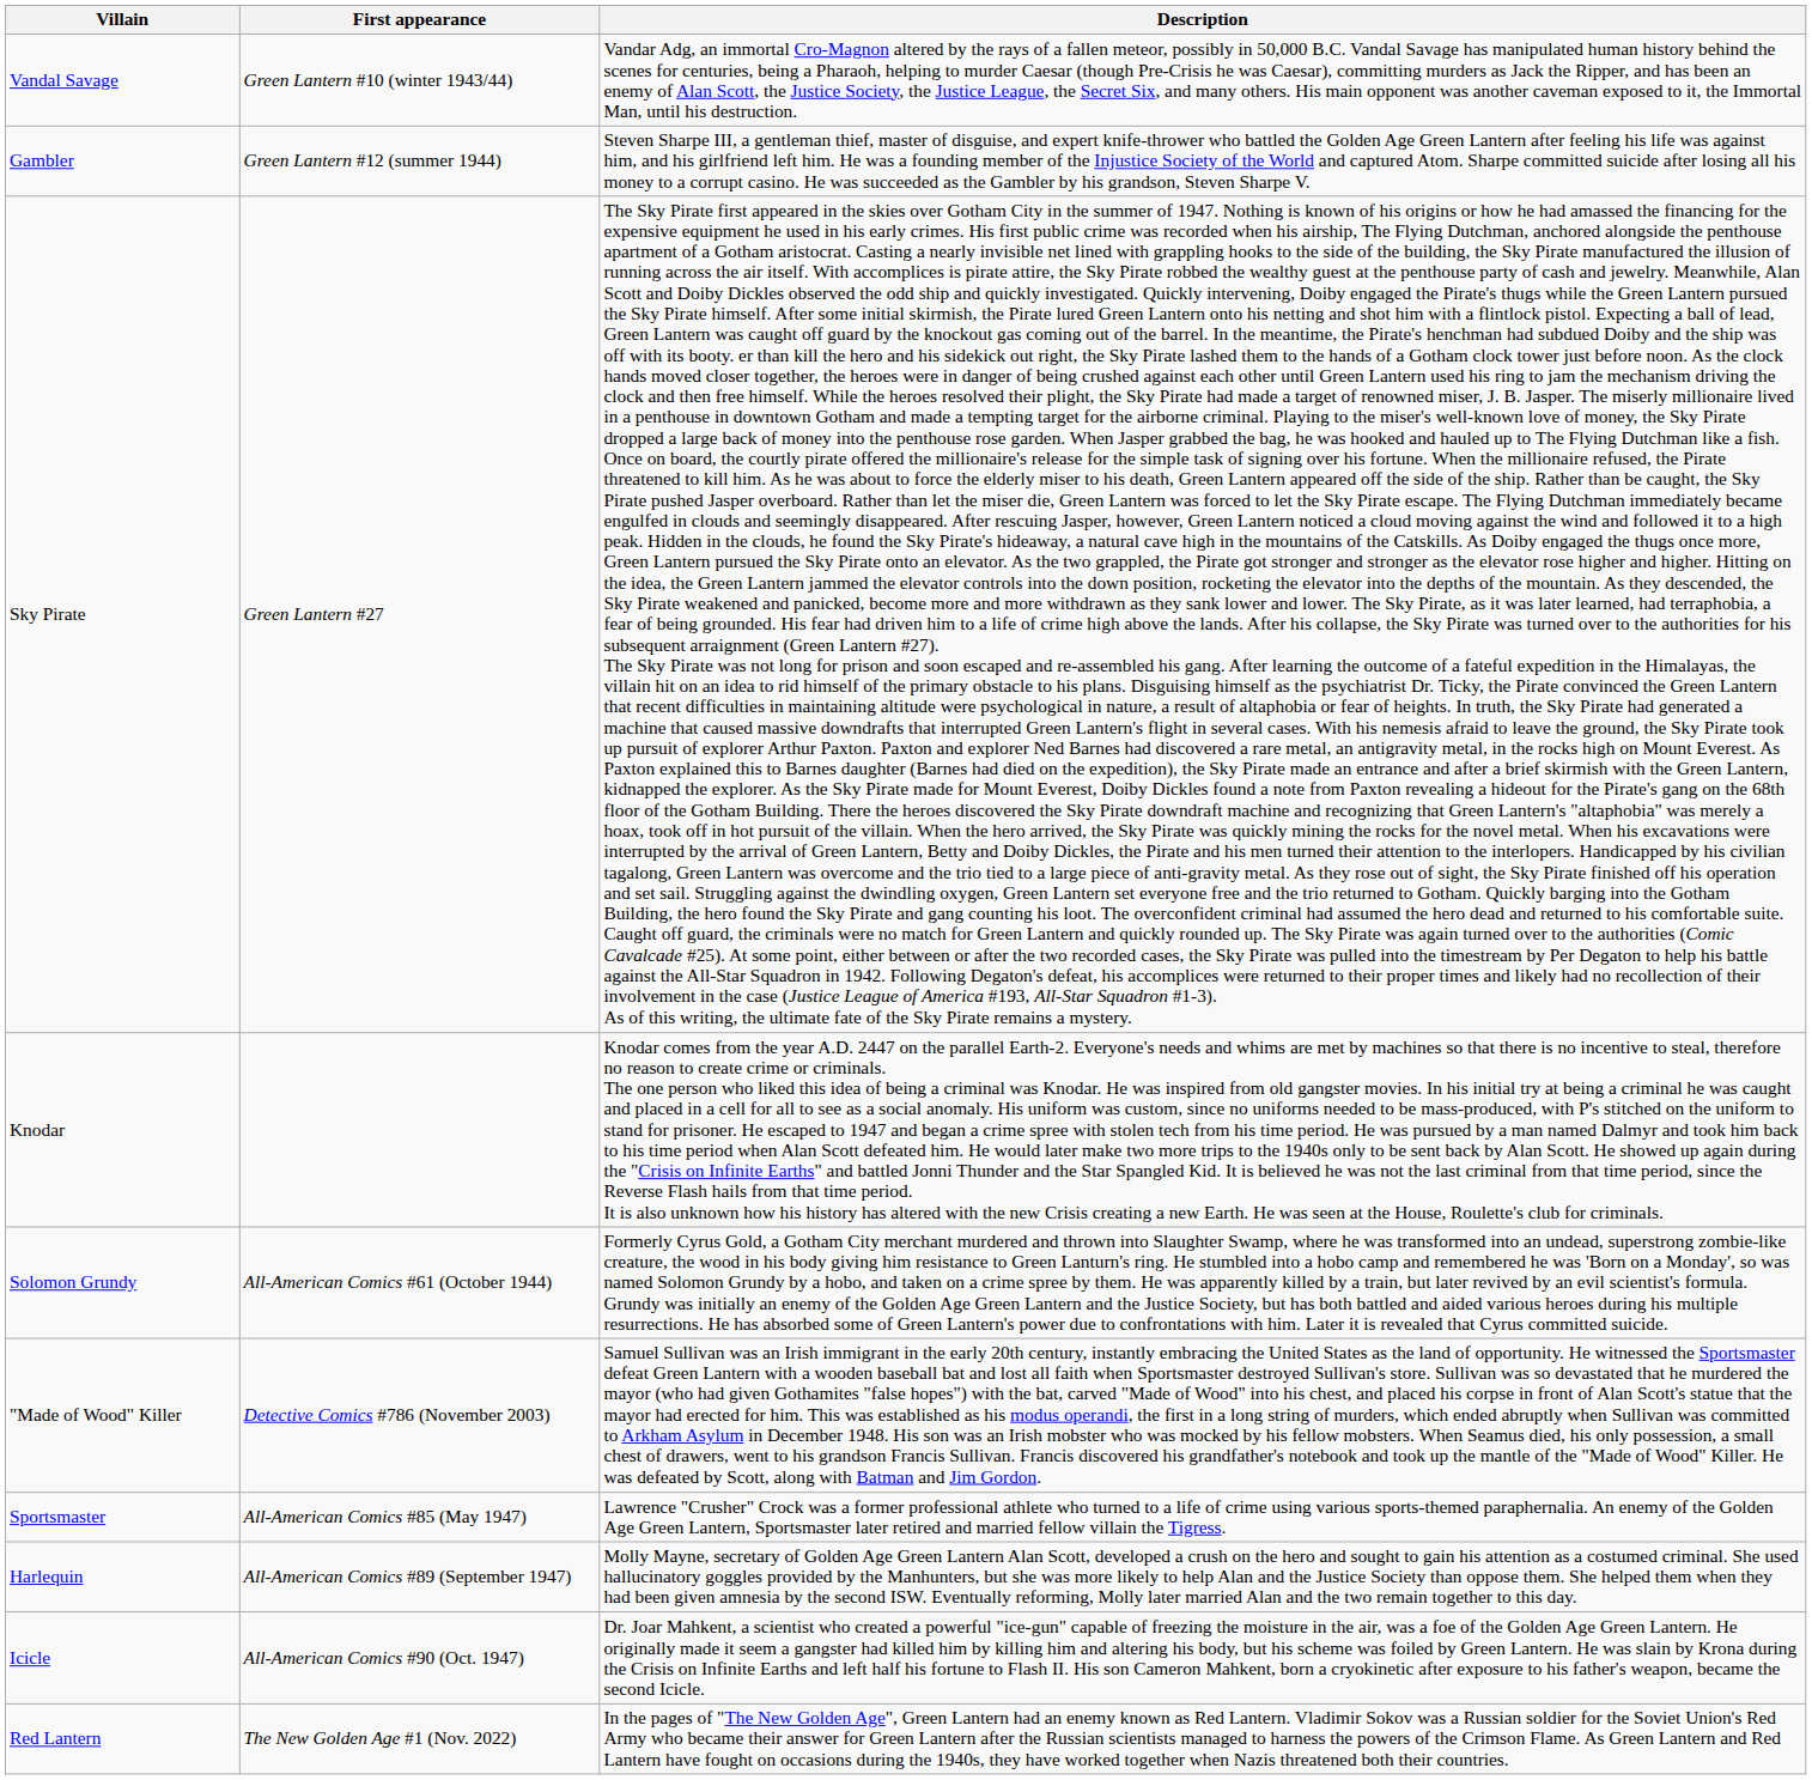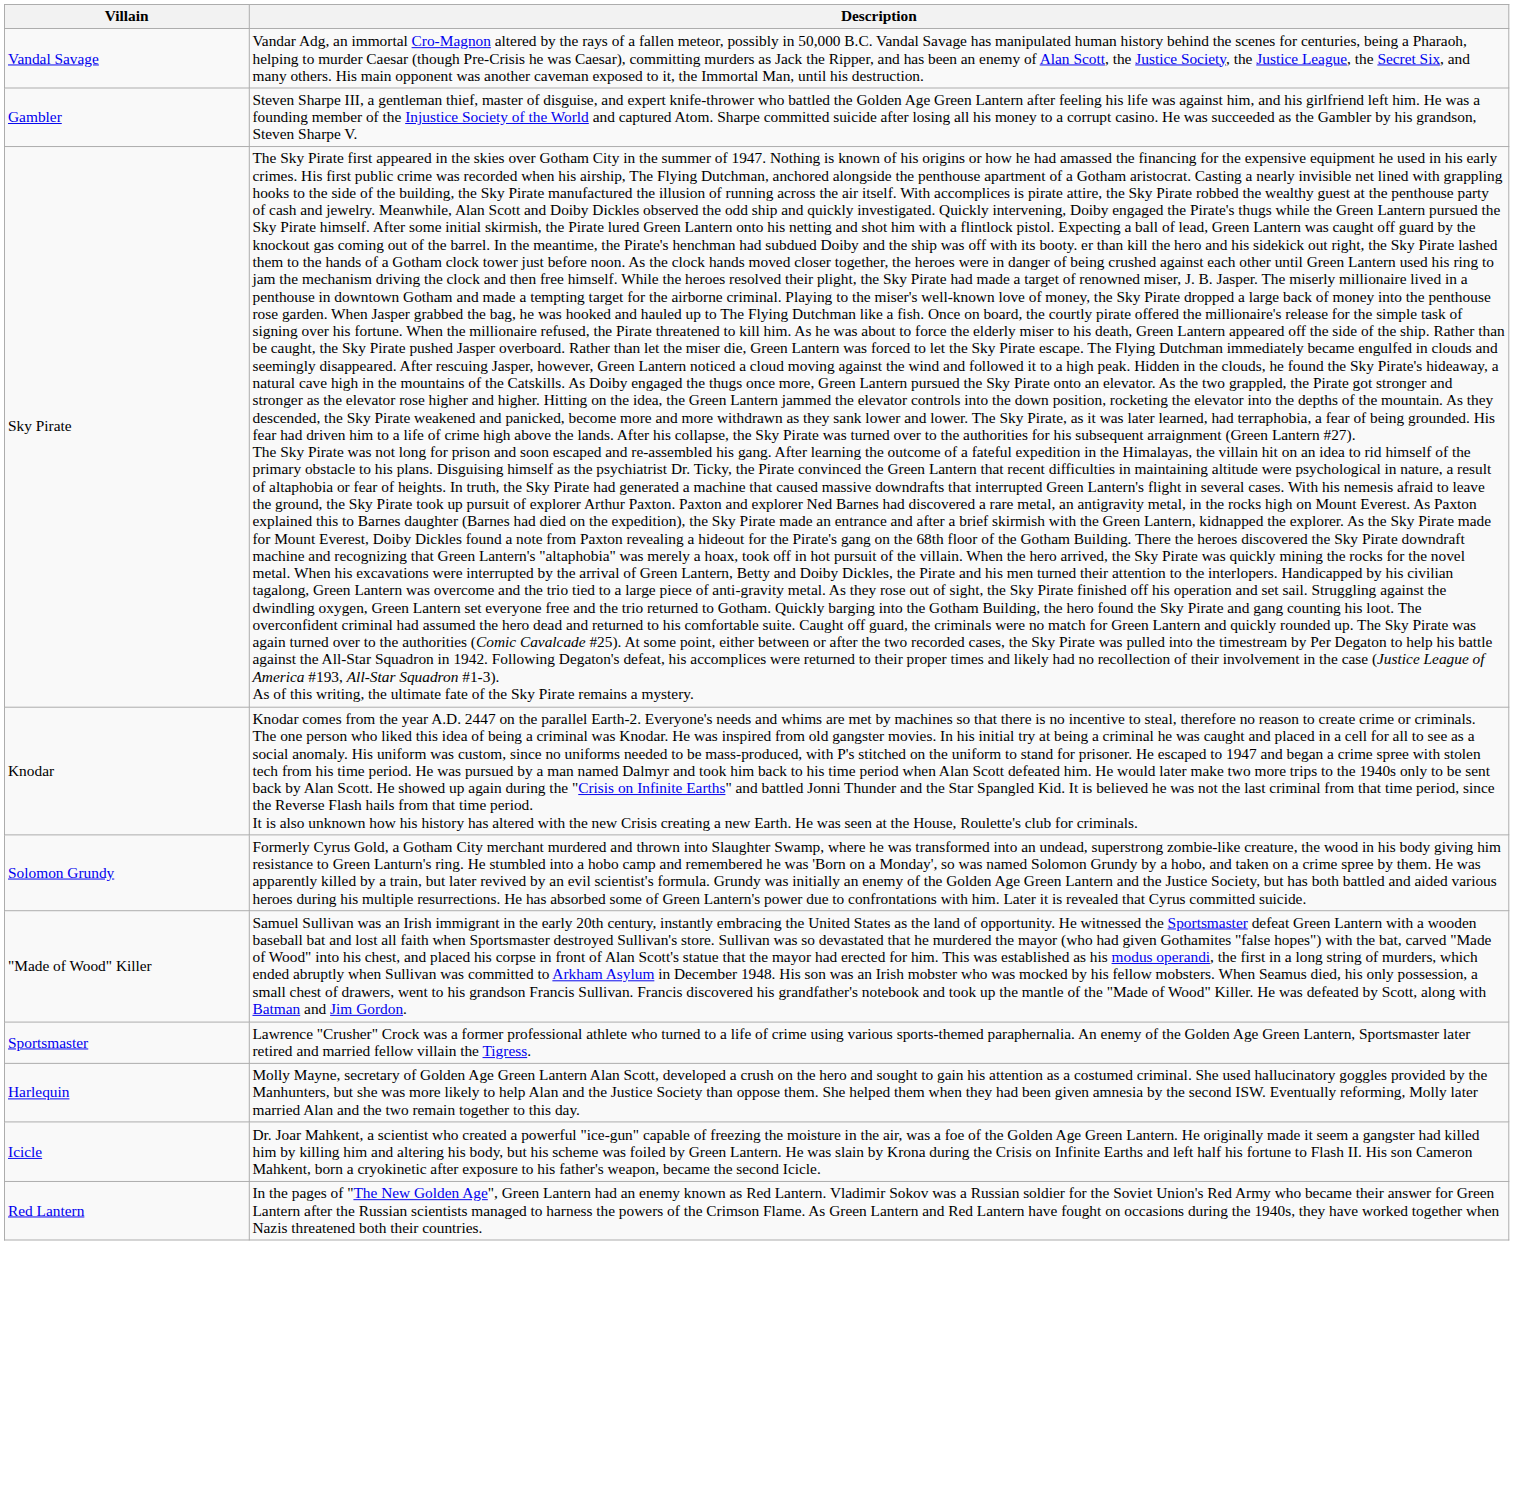 <table class="wikitable">
 <tr>
 <th style="width:13%;">Villain</th>
-<th style="width:20%;">First appearance</th>
 <th style="width:67%;">Description</th>
 </tr>
 <tr>
 <td><a href='#'>Vandal Savage</a></td>
-<td><em>Green Lantern</em> #10 (winter 1943/44)</td>
 <td>Vandar Adg, an immortal <a href='#'>Cro-Magnon</a> altered by the rays of a fallen meteor, possibly in 50,000 B.C. Vandal Savage has manipulated human history behind the scenes for centuries, being a Pharaoh, helping to murder Caesar (though Pre-Crisis he was Caesar), committing murders as Jack the Ripper, and has been an enemy of <a href='#'>Alan Scott</a>, the <a href='#'>Justice Society</a>, the <a href='#'>Justice League</a>, the <a href='#'>Secret Six</a>, and many others. His main opponent was another caveman exposed to it, the Immortal Man, until his destruction.</td>
 </tr>
 <tr>
 <td><a href='#'>Gambler</a></td>
-<td><em>Green Lantern</em> #12 (summer 1944)</td>
 <td>Steven Sharpe III, a gentleman thief, master of disguise, and expert knife-thrower who battled the Golden Age Green Lantern after feeling his life was against him, and his girlfriend left him. He was a founding member of the <a href='#'>Injustice Society of the World</a> and captured Atom. Sharpe committed suicide after losing all his money to a corrupt casino. He was succeeded as the Gambler by his grandson, Steven Sharpe V.</td>
 </tr>
 <tr>
 <td>Sky Pirate</td>
-<td><em>Green Lantern</em> #27</td>
 <td>The Sky Pirate first appeared in the skies over Gotham City in the summer of 1947. Nothing is known of his origins or how he had amassed the financing for the expensive equipment he used in his early crimes. His first public crime was recorded when his airship, The Flying Dutchman, anchored alongside the penthouse apartment of a Gotham aristocrat. Casting a nearly invisible net lined with grappling hooks to the side of the building, the Sky Pirate manufactured the illusion of running across the air itself. With accomplices is pirate attire, the Sky Pirate robbed the wealthy guest at the penthouse party of cash and jewelry. Meanwhile, Alan Scott and Doiby Dickles observed the odd ship and quickly investigated. Quickly intervening, Doiby engaged the Pirate's thugs while the Green Lantern pursued the Sky Pirate himself. After some initial skirmish, the Pirate lured Green Lantern onto his netting and shot him with a flintlock pistol. Expecting a ball of lead, Green Lantern was caught off guard by the knockout gas coming out of the barrel. In the meantime, the Pirate's henchman had subdued Doiby and the ship was off with its booty. er than kill the hero and his sidekick out right, the Sky Pirate lashed them to the hands of a Gotham clock tower just before noon. As the clock hands moved closer together, the heroes were in danger of being crushed against each other until Green Lantern used his ring to jam the mechanism driving the clock and then free himself. While the heroes resolved their plight, the Sky Pirate had made a target of renowned miser, J. B. Jasper. The miserly millionaire lived in a penthouse in downtown Gotham and made a tempting target for the airborne criminal. Playing to the miser's well-known love of money, the Sky Pirate dropped a large back of money into the penthouse rose garden. When Jasper grabbed the bag, he was hooked and hauled up to The Flying Dutchman like a fish. Once on board, the courtly pirate offered the millionaire's release for the simple task of signing over his fortune. When the millionaire refused, the Pirate threatened to kill him. As he was about to force the elderly miser to his death, Green Lantern appeared off the side of the ship. Rather than be caught, the Sky Pirate pushed Jasper overboard. Rather than let the miser die, Green Lantern was forced to let the Sky Pirate escape. The Flying Dutchman immediately became engulfed in clouds and seemingly disappeared. After rescuing Jasper, however, Green Lantern noticed a cloud moving against the wind and followed it to a high peak. Hidden in the clouds, he found the Sky Pirate's hideaway, a natural cave high in the mountains of the Catskills. As Doiby engaged the thugs once more, Green Lantern pursued the Sky Pirate onto an elevator. As the two grappled, the Pirate got stronger and stronger as the elevator rose higher and higher. Hitting on the idea, the Green Lantern jammed the elevator controls into the down position, rocketing the elevator into the depths of the mountain. As they descended, the Sky Pirate weakened and panicked, become more and more withdrawn as they sank lower and lower. The Sky Pirate, as it was later learned, had terraphobia, a fear of being grounded. His fear had driven him to a life of crime high above the lands. After his collapse, the Sky Pirate was turned over to the authorities for his subsequent arraignment (Green Lantern #27).<br>The Sky Pirate was not long for prison and soon escaped and re-assembled his gang. After learning the outcome of a fateful expedition in the Himalayas, the villain hit on an idea to rid himself of the primary obstacle to his plans. Disguising himself as the psychiatrist Dr. Ticky, the Pirate convinced the Green Lantern that recent difficulties in maintaining altitude were psychological in nature, a result of altaphobia or fear of heights. In truth, the Sky Pirate had generated a machine that caused massive downdrafts that interrupted Green Lantern's flight in several cases. With his nemesis afraid to leave the ground, the Sky Pirate took up pursuit of explorer Arthur Paxton. Paxton and explorer Ned Barnes had discovered a rare metal, an antigravity metal, in the rocks high on Mount Everest. As Paxton explained this to Barnes daughter (Barnes had died on the expedition), the Sky Pirate made an entrance and after a brief skirmish with the Green Lantern, kidnapped the explorer. As the Sky Pirate made for Mount Everest, Doiby Dickles found a note from Paxton revealing a hideout for the Pirate's gang on the 68th floor of the Gotham Building. There the heroes discovered the Sky Pirate downdraft machine and recognizing that Green Lantern's "altaphobia" was merely a hoax, took off in hot pursuit of the villain. When the hero arrived, the Sky Pirate was quickly mining the rocks for the novel metal. When his excavations were interrupted by the arrival of Green Lantern, Betty and Doiby Dickles, the Pirate and his men turned their attention to the interlopers. Handicapped by his civilian tagalong, Green Lantern was overcome and the trio tied to a large piece of anti-gravity metal. As they rose out of sight, the Sky Pirate finished off his operation and set sail. Struggling against the dwindling oxygen, Green Lantern set everyone free and the trio returned to Gotham. Quickly barging into the Gotham Building, the hero found the Sky Pirate and gang counting his loot. The overconfident criminal had assumed the hero dead and returned to his comfortable suite. Caught off guard, the criminals were no match for Green Lantern and quickly rounded up. The Sky Pirate was again turned over to the authorities (<em>Comic Cavalcade</em> #25). At some point, either between or after the two recorded cases, the Sky Pirate was pulled into the timestream by Per Degaton to help his battle against the All-Star Squadron in 1942. Following Degaton's defeat, his accomplices were returned to their proper times and likely had no recollection of their involvement in the case (<em>Justice League of America</em> #193, <em>All-Star Squadron</em> #1-3).<br>As of this writing, the ultimate fate of the Sky Pirate remains a mystery.</td>
 </tr>
 <tr>
 <td>Knodar</td>
-<td></td>
 <td>Knodar comes from the year A.D. 2447 on the parallel Earth-2. Everyone's needs and whims are met by machines so that there is no incentive to steal, therefore no reason to create crime or criminals.<br>The one person who liked this idea of being a criminal was Knodar. He was inspired from old gangster movies. In his initial try at being a criminal he was caught and placed in a cell for all to see as a social anomaly. His uniform was custom, since no uniforms needed to be mass-produced, with P's stitched on the uniform to stand for prisoner. He escaped to 1947 and began a crime spree with stolen tech from his time period. He was pursued by a man named Dalmyr and took him back to his time period when Alan Scott defeated him. He would later make two more trips to the 1940s only to be sent back by Alan Scott. He showed up again during the "<a href='#'>Crisis on Infinite Earths</a>" and battled Jonni Thunder and the Star Spangled Kid. It is believed he was not the last criminal from that time period, since the Reverse Flash hails from that time period.<br>It is also unknown how his history has altered with the new Crisis creating a new Earth. He was seen at the House, Roulette's club for criminals.</td>
 </tr>
 <tr>
 <td><a href='#'>Solomon Grundy</a></td>
-<td><em>All-American Comics</em> #61 (October 1944)</td>
 <td>Formerly Cyrus Gold, a Gotham City merchant murdered and thrown into Slaughter Swamp, where he was transformed into an undead, superstrong zombie-like creature, the wood in his body giving him resistance to Green Lanturn's ring. He stumbled into a hobo camp and remembered he was 'Born on a Monday', so was named Solomon Grundy by a hobo, and taken on a crime spree by them. He was apparently killed by a train, but later revived by an evil scientist's formula. Grundy was initially an enemy of the Golden Age Green Lantern and the Justice Society, but has both battled and aided various heroes during his multiple resurrections. He has absorbed some of Green Lantern's power due to confrontations with him. Later it is revealed that Cyrus committed suicide.</td>
 </tr>
 <tr>
 <td>"Made of Wood" Killer</td>
-<td><em><a href='#'>Detective Comics</a></em> #786 (November 2003)</td>
 <td>Samuel Sullivan was an Irish immigrant in the early 20th century, instantly embracing the United States as the land of opportunity. He witnessed the <a href='#'>Sportsmaster</a> defeat Green Lantern with a wooden baseball bat and lost all faith when Sportsmaster destroyed Sullivan's store. Sullivan was so devastated that he murdered the mayor (who had given Gothamites "false hopes") with the bat, carved "Made of Wood" into his chest, and placed his corpse in front of Alan Scott's statue that the mayor had erected for him. This was established as his <a href='#'>modus operandi</a>, the first in a long string of murders, which ended abruptly when Sullivan was committed to <a href='#'>Arkham Asylum</a> in December 1948. His son was an Irish mobster who was mocked by his fellow mobsters. When Seamus died, his only possession, a small chest of drawers, went to his grandson Francis Sullivan. Francis discovered his grandfather's notebook and took up the mantle of the "Made of Wood" Killer. He was defeated by Scott, along with <a href='#'>Batman</a> and <a href='#'>Jim Gordon</a>.</td>
 </tr>
 <tr>
 <td><a href='#'>Sportsmaster</a></td>
-<td><em>All-American Comics</em> #85 (May 1947)</td>
 <td>Lawrence "Crusher" Crock was a former professional athlete who turned to a life of crime using various sports-themed paraphernalia. An enemy of the Golden Age Green Lantern, Sportsmaster later retired and married fellow villain the <a href='#'>Tigress</a>.</td>
 </tr>
 <tr>
 <td><a href='#'>Harlequin</a></td>
-<td><em>All-American Comics</em> #89 (September 1947)</td>
 <td>Molly Mayne, secretary of Golden Age Green Lantern Alan Scott, developed a crush on the hero and sought to gain his attention as a costumed criminal. She used hallucinatory goggles provided by the Manhunters, but she was more likely to help Alan and the Justice Society than oppose them. She helped them when they had been given amnesia by the second ISW. Eventually reforming, Molly later married Alan and the two remain together to this day.</td>
 </tr>
 <tr>
 <td><a href='#'>Icicle</a></td>
-<td><em>All-American Comics</em> #90 (Oct. 1947)</td>
 <td>Dr. Joar Mahkent, a scientist who created a powerful "ice-gun" capable of freezing the moisture in the air, was a foe of the Golden Age Green Lantern. He originally made it seem a gangster had killed him by killing him and altering his body, but his scheme was foiled by Green Lantern. He was slain by Krona during the Crisis on Infinite Earths and left half his fortune to Flash II. His son Cameron Mahkent, born a cryokinetic after exposure to his father's weapon, became the second Icicle.</td>
 </tr>
 <tr>
 <td><a href='#'>Red Lantern</a></td>
-<td><em>The New Golden Age</em> #1 (Nov. 2022)</td>
 <td>In the pages of "<a href='#'>The New Golden Age</a>", Green Lantern had an enemy known as Red Lantern. Vladimir Sokov was a Russian soldier for the Soviet Union's Red Army who became their answer for Green Lantern after the Russian scientists managed to harness the powers of the Crimson Flame. As Green Lantern and Red Lantern have fought on occasions during the 1940s, they have worked together when Nazis threatened both their countries.</td>
 </tr>
 </table>
